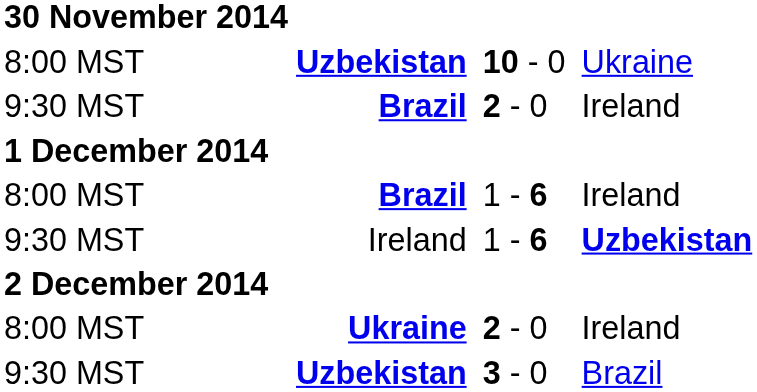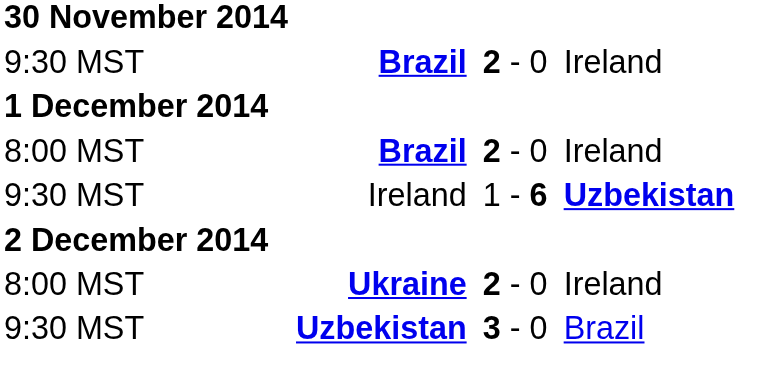 <table>
 <tr>
 <td><strong>30 November 2014</strong></td>
-</tr>
-<tr>
-<td>8:00 MST</td>
-<td align=right><strong><a href='#'>Uzbekistan</a></strong></td>
-<td></td>
-<td><strong>10</strong> - 0</td>
-<td></td>
-<td><a href='#'>Ukraine</a></td>
 </tr>
 <tr>
 <td>9:30 MST</td>
 <td align=right><strong><a href='#'>Brazil</a></strong></td>
 <td></td>
 <td><strong>2</strong> - 0</td>
 <td></td>
 <td>Ireland</td>
 </tr>
 <tr>
 <td><strong>1 December 2014</strong></td>
 </tr>
 <tr>
 <td>8:00 MST</td>
 <td align=right><strong><a href='#'>Brazil</a></strong></td>
 <td></td>
-<td>1 - <strong>6</strong></td>
+<td><strong>2</strong> - 0</td>
 <td></td>
 <td>Ireland</td>
 </tr>
 <tr>
 <td>9:30 MST</td>
 <td align=right>Ireland</td>
 <td></td>
 <td>1 - <strong>6</strong></td>
 <td></td>
 <td><strong><a href='#'>Uzbekistan</a></strong></td>
 </tr>
 <tr>
 <td><strong>2 December 2014</strong></td>
 </tr>
 <tr>
 <td>8:00 MST</td>
 <td align=right><strong><a href='#'>Ukraine</a></strong></td>
 <td></td>
 <td><strong>2</strong> - 0</td>
 <td></td>
 <td>Ireland</td>
 </tr>
 <tr>
 <td>9:30 MST</td>
 <td align=right><strong><a href='#'>Uzbekistan</a></strong></td>
 <td></td>
 <td><strong>3</strong> - 0</td>
 <td></td>
 <td><a href='#'>Brazil</a></td>
 </tr>
 </table>
